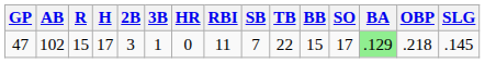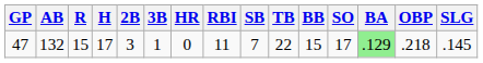 <table class="wikitable">
 <tr>
 <th><a href='#'>GP</a></th>
 <th><a href='#'>AB</a></th>
 <th><a href='#'>R</a></th>
 <th><a href='#'>H</a></th>
 <th><a href='#'>2B</a></th>
 <th><a href='#'>3B</a></th>
 <th><a href='#'>HR</a></th>
 <th><a href='#'>RBI</a></th>
 <th><a href='#'>SB</a></th>
 <th><a href='#'>TB</a></th>
 <th><a href='#'>BB</a></th>
 <th><a href='#'>SO</a></th>
 <th><a href='#'>BA</a></th>
 <th><a href='#'>OBP</a></th>
 <th><a href='#'>SLG</a></th>
 </tr>
 <tr align=center>
 <td>47</td>
-<td>102</td>
+<td>132</td>
 <td>15</td>
 <td>17</td>
 <td>3</td>
 <td>1</td>
 <td>0</td>
 <td>11</td>
 <td>7</td>
 <td>22</td>
 <td>15</td>
 <td>17</td>
 <td style="background: lightgreen;">.129</td>
 <td>.218</td>
 <td>.145</td>
 </tr>
 </table>
